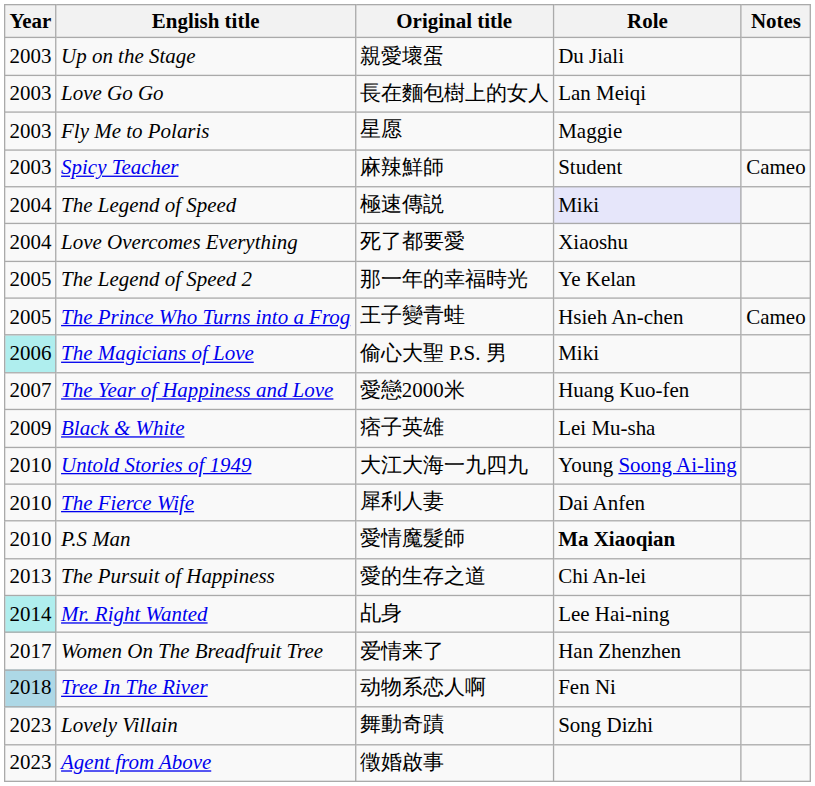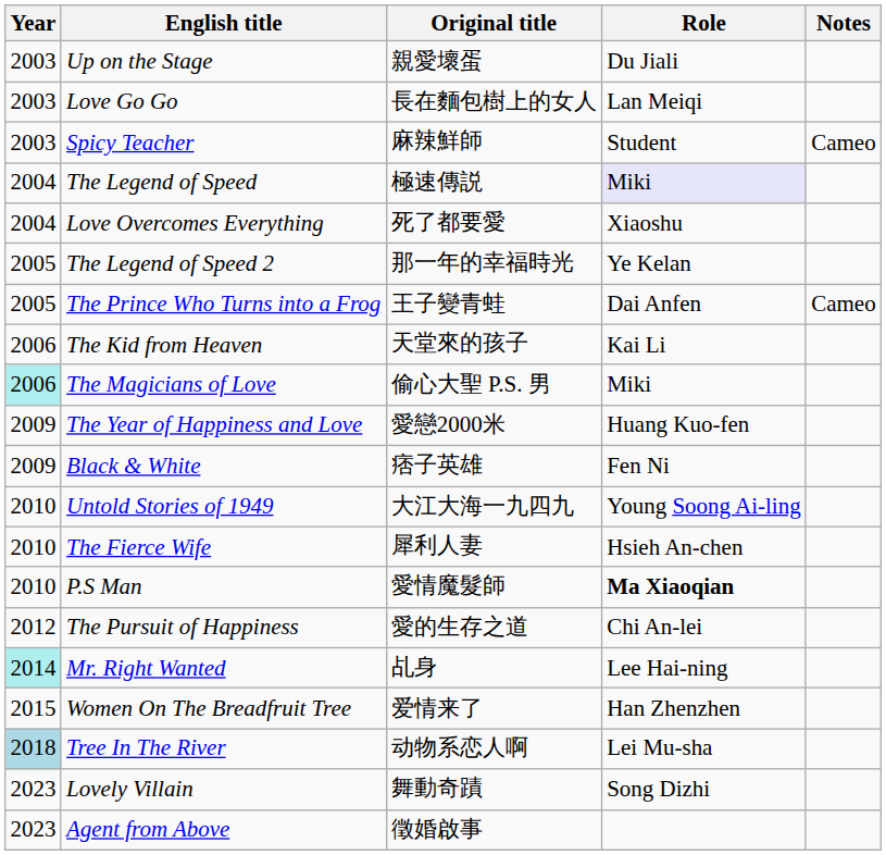 <table class="wikitable sortable">
 <tr>
 <th>Year</th>
 <th>English title</th>
 <th>Original title</th>
 <th>Role</th>
 <th class="unsortable">Notes</th>
 </tr>
 <tr>
 <td>2003</td>
 <td><em>Up on the Stage</em></td>
 <td>親愛壞蛋</td>
 <td>Du Jiali</td>
 <td></td>
 </tr>
 <tr>
 <td>2003</td>
 <td><em>Love Go Go</em></td>
 <td>長在麵包樹上的女人</td>
 <td>Lan Meiqi</td>
-<td></td>
-</tr>
-<tr>
-<td>2003</td>
-<td><em>Fly Me to Polaris</em></td>
-<td>星愿</td>
-<td>Maggie</td>
 <td></td>
 </tr>
 <tr>
 <td>2003</td>
 <td><em><a href='#'>Spicy Teacher</a></em></td>
 <td>麻辣鮮師</td>
 <td>Student</td>
 <td>Cameo</td>
 </tr>
 <tr>
 <td>2004</td>
 <td><em>The Legend of Speed</em></td>
 <td>極速傳説</td>
 <td style="background: lavender;">Miki</td>
 <td></td>
 </tr>
 <tr>
 <td>2004</td>
 <td><em>Love Overcomes Everything</em></td>
 <td>死了都要愛</td>
 <td>Xiaoshu</td>
 <td></td>
 </tr>
 <tr>
 <td>2005</td>
 <td><em>The Legend of Speed 2</em></td>
 <td>那一年的幸福時光</td>
 <td>Ye Kelan</td>
 <td></td>
 </tr>
 <tr>
 <td>2005</td>
 <td><em><a href='#'>The Prince Who Turns into a Frog</a></em></td>
 <td>王子變青蛙</td>
-<td>Hsieh An-chen</td>
+<td>Dai Anfen</td>
 <td>Cameo</td>
+</tr>
+<tr>
+<td>2006</td>
+<td><em>The Kid from Heaven</em></td>
+<td>天堂來的孩子</td>
+<td>Kai Li</td>
+<td></td>
 </tr>
 <tr>
 <td style="background: paleturquoise;">2006</td>
 <td><em><a href='#'>The Magicians of Love</a></em></td>
 <td>偷心大聖 P.S. 男</td>
 <td>Miki</td>
 <td></td>
 </tr>
 <tr>
-<td>2007</td>
+<td>2009</td>
 <td><em><a href='#'>The Year of Happiness and Love</a></em></td>
 <td>愛戀2000米</td>
 <td>Huang Kuo-fen</td>
 <td></td>
 </tr>
 <tr>
 <td>2009</td>
 <td><em><a href='#'>Black & White</a></em></td>
 <td>痞子英雄</td>
-<td>Lei Mu-sha</td>
+<td>Fen Ni</td>
 <td></td>
 </tr>
 <tr>
 <td>2010</td>
 <td><em><a href='#'>Untold Stories of 1949</a></em></td>
 <td>大江大海一九四九</td>
 <td>Young <a href='#'>Soong Ai-ling</a></td>
 <td></td>
 </tr>
 <tr>
 <td>2010</td>
 <td><em><a href='#'>The Fierce Wife</a></em></td>
 <td>犀利人妻</td>
-<td>Dai Anfen</td>
+<td>Hsieh An-chen</td>
 <td></td>
 </tr>
 <tr>
 <td>2010</td>
 <td><em>P.S Man</em></td>
 <td>愛情魔髮師</td>
 <td><strong>Ma Xiaoqian</strong></td>
 <td></td>
 </tr>
 <tr>
-<td>2013</td>
+<td>2012</td>
 <td><em>The Pursuit of Happiness</em></td>
 <td>愛的生存之道</td>
 <td>Chi An-lei</td>
 <td></td>
 </tr>
 <tr>
 <td style="background: paleturquoise;">2014</td>
 <td><em><a href='#'>Mr. Right Wanted</a></em></td>
 <td>乩身</td>
 <td>Lee Hai-ning</td>
 <td></td>
 </tr>
 <tr>
-<td>2017</td>
+<td>2015</td>
 <td><em>Women On The Breadfruit Tree</em></td>
 <td>爱情来了</td>
 <td>Han Zhenzhen</td>
 <td></td>
 </tr>
 <tr>
 <td style="background: lightblue;">2018</td>
 <td><em><a href='#'>Tree In The River</a></em></td>
 <td>动物系恋人啊</td>
-<td>Fen Ni</td>
+<td>Lei Mu-sha</td>
 <td></td>
 </tr>
 <tr>
 <td>2023</td>
 <td><em>Lovely Villain</em></td>
 <td>舞動奇蹟</td>
 <td>Song Dizhi</td>
 <td></td>
 </tr>
 <tr>
 <td>2023</td>
 <td><em><a href='#'>Agent from Above</a></em></td>
 <td>徵婚啟事</td>
 <td></td>
 <td></td>
 </tr>
 <tr>
 </tr>
 </table>
